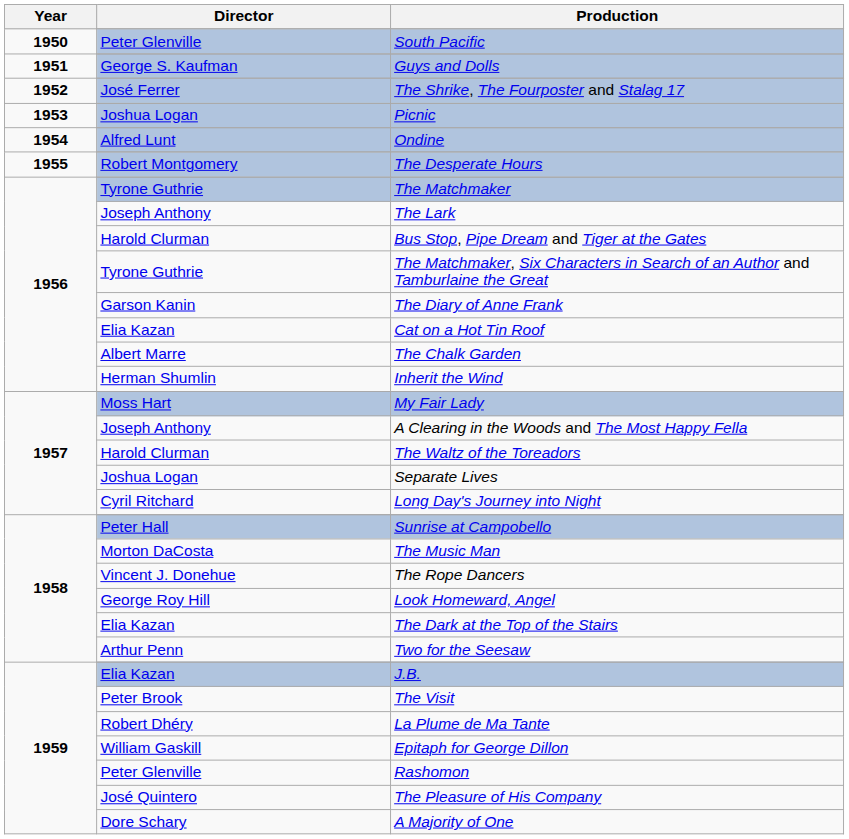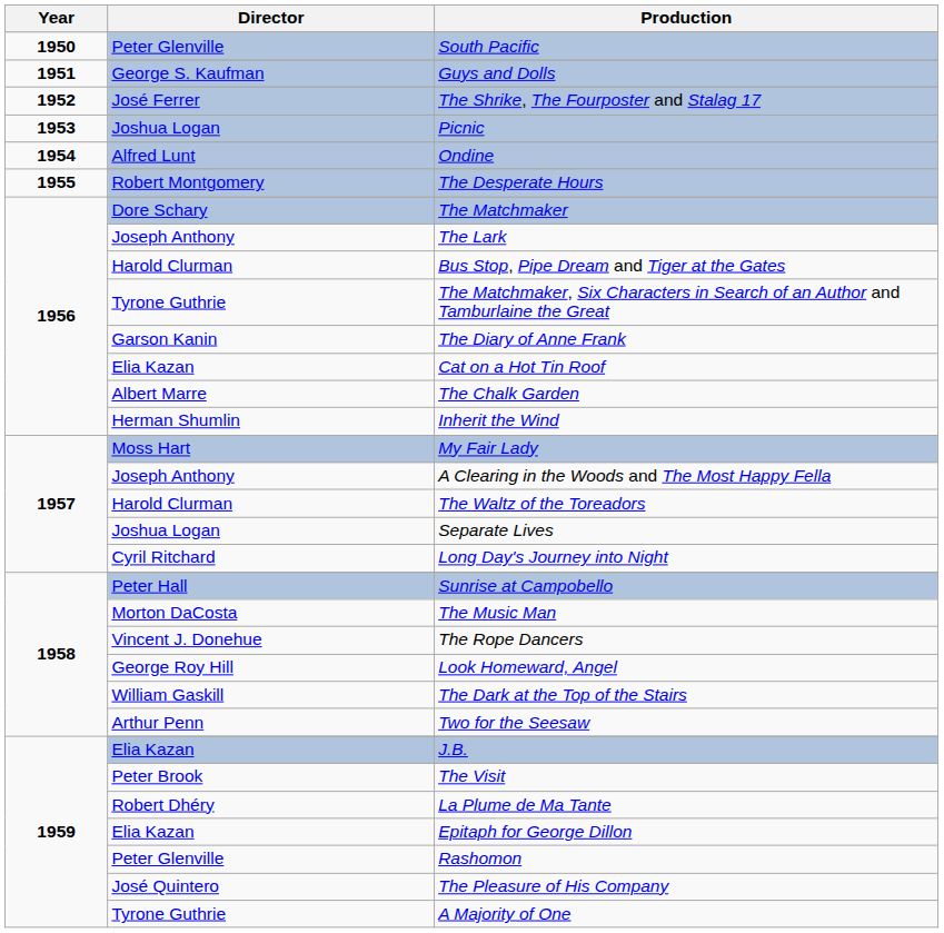 <table class="wikitable" style="width:98%;">
 <tr style="background:#bebebe;">
 <th style="width:11%;">Year</th>
 <th style="width:35%;">Director</th>
 <th style="width:54%;">Production</th>
 </tr>
 <tr>
 <td rowspan="2" align="center"><strong>1950</strong><br></td>
 </tr>
 <tr style="background:#B0C4DE">
 <td><a href='#'>Peter Glenville</a></td>
 <td><em><a href='#'>South Pacific</a></em></td>
 </tr>
 <tr>
 <td rowspan="2" align="center"><strong>1951</strong><br></td>
 </tr>
 <tr style="background:#B0C4DE">
 <td><a href='#'>George S. Kaufman</a></td>
 <td><em><a href='#'>Guys and Dolls</a></em></td>
 </tr>
 <tr>
 <td rowspan="2" align="center"><strong>1952</strong><br></td>
 </tr>
 <tr style="background:#B0C4DE">
 <td><a href='#'>José Ferrer</a></td>
 <td><em><a href='#'>The Shrike</a></em>, <em><a href='#'>The Fourposter</a></em> and <em><a href='#'>Stalag 17</a></em></td>
 </tr>
 <tr>
 <td rowspan="2" align="center"><strong>1953</strong><br></td>
 </tr>
 <tr style="background:#B0C4DE">
 <td><a href='#'>Joshua Logan</a></td>
 <td><em><a href='#'>Picnic</a></em></td>
 </tr>
 <tr>
 <td rowspan="2" align="center"><strong>1954</strong><br></td>
 </tr>
 <tr style="background:#B0C4DE">
 <td><a href='#'>Alfred Lunt</a></td>
 <td><em><a href='#'>Ondine</a></em></td>
 </tr>
 <tr>
 <td rowspan="2" align="center"><strong>1955</strong><br></td>
 </tr>
 <tr style="background:#B0C4DE">
 <td><a href='#'>Robert Montgomery</a></td>
 <td><em><a href='#'>The Desperate Hours</a></em></td>
 </tr>
 <tr>
 <td rowspan="9" align="center"><strong>1956</strong><br></td>
 </tr>
 <tr style="background:#B0C4DE">
-<td><a href='#'>Tyrone Guthrie</a></td>
+<td><a href='#'>Dore Schary</a></td>
 <td><em><a href='#'>The Matchmaker</a></em></td>
 </tr>
 <tr>
 <td><a href='#'>Joseph Anthony</a></td>
 <td><em><a href='#'>The Lark</a></em></td>
 </tr>
 <tr>
 <td><a href='#'>Harold Clurman</a></td>
 <td><em><a href='#'>Bus Stop</a></em>, <em><a href='#'>Pipe Dream</a></em> and <em><a href='#'>Tiger at the Gates</a></em></td>
 </tr>
 <tr>
 <td><a href='#'>Tyrone Guthrie</a></td>
 <td><em><a href='#'>The Matchmaker</a></em>, <em><a href='#'>Six Characters in Search of an Author</a></em> and <em><a href='#'>Tamburlaine the Great</a></em></td>
 </tr>
 <tr>
 <td><a href='#'>Garson Kanin</a></td>
 <td><em><a href='#'>The Diary of Anne Frank</a></em></td>
 </tr>
 <tr>
 <td><a href='#'>Elia Kazan</a></td>
 <td><em><a href='#'>Cat on a Hot Tin Roof</a></em></td>
 </tr>
 <tr>
 <td><a href='#'>Albert Marre</a></td>
 <td><em><a href='#'>The Chalk Garden</a></em></td>
 </tr>
 <tr>
 <td><a href='#'>Herman Shumlin</a></td>
 <td><em><a href='#'>Inherit the Wind</a></em></td>
 </tr>
 <tr>
 <td rowspan="6" align="center"><strong>1957</strong><br></td>
 </tr>
 <tr style="background:#B0C4DE">
 <td><a href='#'>Moss Hart</a></td>
 <td><em><a href='#'>My Fair Lady</a></em></td>
 </tr>
 <tr>
 <td><a href='#'>Joseph Anthony</a></td>
 <td><em>A Clearing in the Woods</em> and <em><a href='#'>The Most Happy Fella</a></em></td>
 </tr>
 <tr>
 <td><a href='#'>Harold Clurman</a></td>
 <td><em><a href='#'>The Waltz of the Toreadors</a></em></td>
 </tr>
 <tr>
 <td><a href='#'>Joshua Logan</a></td>
 <td><em>Separate Lives</em></td>
 </tr>
 <tr>
 <td><a href='#'>Cyril Ritchard</a></td>
 <td><em><a href='#'>Long Day's Journey into Night</a></em></td>
 </tr>
 <tr>
 <td rowspan="7" align="center"><strong>1958</strong><br></td>
 </tr>
 <tr style="background:#B0C4DE">
 <td><a href='#'>Peter Hall</a></td>
 <td><em><a href='#'>Sunrise at Campobello</a></em></td>
 </tr>
 <tr>
 <td><a href='#'>Morton DaCosta</a></td>
 <td><em><a href='#'>The Music Man</a></em></td>
 </tr>
 <tr>
 <td><a href='#'>Vincent J. Donehue</a></td>
 <td><em>The Rope Dancers</em></td>
 </tr>
 <tr>
 <td><a href='#'>George Roy Hill</a></td>
 <td><em><a href='#'>Look Homeward, Angel</a></em></td>
 </tr>
 <tr>
-<td><a href='#'>Elia Kazan</a></td>
+<td><a href='#'>William Gaskill</a></td>
 <td><em><a href='#'>The Dark at the Top of the Stairs</a></em></td>
 </tr>
 <tr>
 <td><a href='#'>Arthur Penn</a></td>
 <td><em><a href='#'>Two for the Seesaw</a></em></td>
 </tr>
 <tr>
 <td rowspan="8" align="center"><strong>1959</strong><br></td>
 </tr>
 <tr style="background:#B0C4DE">
 <td><a href='#'>Elia Kazan</a></td>
 <td><em><a href='#'>J.B.</a></em></td>
 </tr>
 <tr>
 <td><a href='#'>Peter Brook</a></td>
 <td><em><a href='#'>The Visit</a></em></td>
 </tr>
 <tr>
 <td><a href='#'>Robert Dhéry</a></td>
 <td><em><a href='#'>La Plume de Ma Tante</a></em></td>
 </tr>
 <tr>
-<td><a href='#'>William Gaskill</a></td>
+<td><a href='#'>Elia Kazan</a></td>
 <td><em><a href='#'>Epitaph for George Dillon</a></em></td>
 </tr>
 <tr>
 <td><a href='#'>Peter Glenville</a></td>
 <td><em><a href='#'>Rashomon</a></em></td>
 </tr>
 <tr>
 <td><a href='#'>José Quintero</a></td>
 <td><em><a href='#'>The Pleasure of His Company</a></em></td>
 </tr>
 <tr>
-<td><a href='#'>Dore Schary</a></td>
+<td><a href='#'>Tyrone Guthrie</a></td>
 <td><em><a href='#'>A Majority of One</a></em></td>
 </tr>
 </table>
